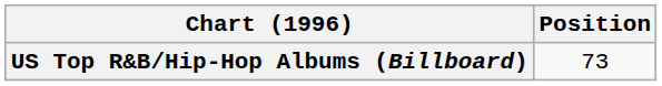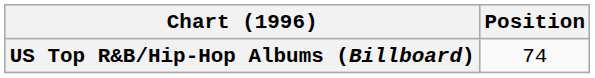 <table class="wikitable plainrowheaders" style="text-align:center">
 <tr>
 <th scope="col">Chart (1996)</th>
 <th scope="col">Position</th>
 </tr>
 <tr>
 <th scope="row">US Top R&B/Hip-Hop Albums (<em>Billboard</em>)</th>
-<td>73</td>
+<td>74</td>
 </tr>
 </table>
